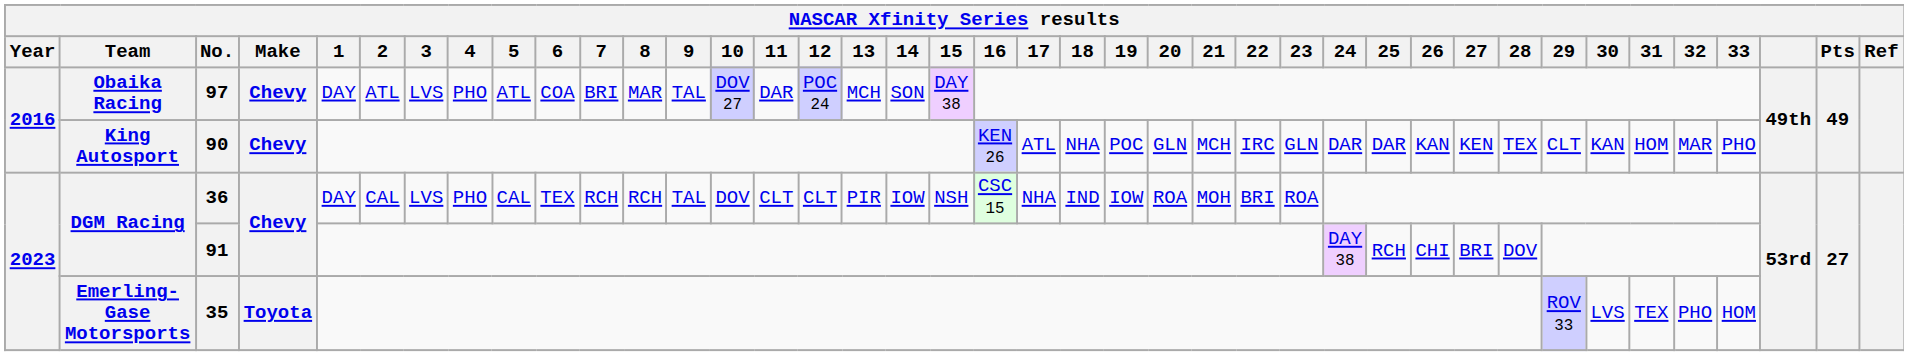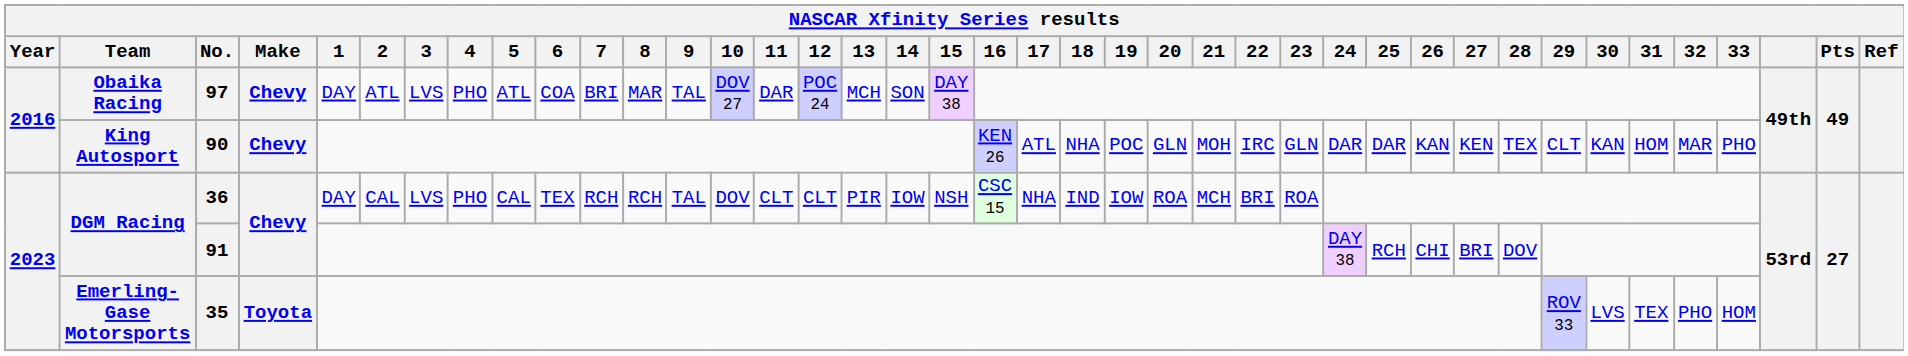 <table class="wikitable" style="text-align:center; font-size:75%">
 <tr>
 <th colspan=42><a href='#'>NASCAR Xfinity Series</a> results</th>
 </tr>
 <tr>
 <th>Year</th>
 <th>Team</th>
 <th>No.</th>
 <th>Make</th>
 <th>1</th>
 <th>2</th>
 <th>3</th>
 <th>4</th>
 <th>5</th>
 <th>6</th>
 <th>7</th>
 <th>8</th>
 <th>9</th>
 <th>10</th>
 <th>11</th>
 <th>12</th>
 <th>13</th>
 <th>14</th>
 <th>15</th>
 <th>16</th>
 <th>17</th>
 <th>18</th>
 <th>19</th>
 <th>20</th>
 <th>21</th>
 <th>22</th>
 <th>23</th>
 <th>24</th>
 <th>25</th>
 <th>26</th>
 <th>27</th>
 <th>28</th>
 <th>29</th>
 <th>30</th>
 <th>31</th>
 <th>32</th>
 <th>33</th>
 <th></th>
 <th>Pts</th>
 <th>Ref</th>
 </tr>
 <tr>
 <th rowspan=2><a href='#'>2016</a></th>
 <th><a href='#'>Obaika Racing</a></th>
 <th>97</th>
 <th><a href='#'>Chevy</a></th>
 <td><a href='#'>DAY</a></td>
 <td><a href='#'>ATL</a></td>
 <td><a href='#'>LVS</a></td>
 <td><a href='#'>PHO</a></td>
 <td><a href='#'>ATL</a></td>
 <td><a href='#'>COA</a></td>
 <td><a href='#'>BRI</a></td>
 <td><a href='#'>MAR</a></td>
 <td><a href='#'>TAL</a></td>
 <td style="background:#CFCFFF;"><a href='#'>DOV</a><br><small>27</small></td>
 <td><a href='#'>DAR</a></td>
 <td style="background:#CFCFFF;"><a href='#'>POC</a><br><small>24</small></td>
 <td><a href='#'>MCH</a></td>
 <td><a href='#'>SON</a></td>
 <td style="background:#EFCFFF;"><a href='#'>DAY</a><br><small>38</small></td>
 <td colspan=18></td>
 <th rowspan=2>49th</th>
 <th rowspan=2>49</th>
 <th rowspan=2></th>
 </tr>
 <tr>
 <th><a href='#'>King Autosport</a></th>
 <th>90</th>
 <th><a href='#'>Chevy</a></th>
 <td colspan=15></td>
 <td style="background:#CFCFFF;"><a href='#'>KEN</a><br><small>26</small></td>
 <td><a href='#'>ATL</a></td>
 <td><a href='#'>NHA</a></td>
 <td><a href='#'>POC</a></td>
 <td><a href='#'>GLN</a></td>
-<td><a href='#'>MCH</a></td>
+<td><a href='#'>MOH</a></td>
 <td><a href='#'>IRC</a></td>
 <td><a href='#'>GLN</a></td>
 <td><a href='#'>DAR</a></td>
 <td><a href='#'>DAR</a></td>
 <td><a href='#'>KAN</a></td>
 <td><a href='#'>KEN</a></td>
 <td><a href='#'>TEX</a></td>
 <td><a href='#'>CLT</a></td>
 <td><a href='#'>KAN</a></td>
 <td><a href='#'>HOM</a></td>
 <td><a href='#'>MAR</a></td>
 <td><a href='#'>PHO</a></td>
 </tr>
 <tr>
 <th rowspan=3><a href='#'>2023</a></th>
 <th rowspan=2><a href='#'>DGM Racing</a></th>
 <th>36</th>
 <th rowspan=2><a href='#'>Chevy</a></th>
 <td><a href='#'>DAY</a></td>
 <td><a href='#'>CAL</a></td>
 <td><a href='#'>LVS</a></td>
 <td><a href='#'>PHO</a></td>
 <td><a href='#'>CAL</a></td>
 <td><a href='#'>TEX</a></td>
 <td><a href='#'>RCH</a></td>
 <td><a href='#'>RCH</a></td>
 <td><a href='#'>TAL</a></td>
 <td><a href='#'>DOV</a></td>
 <td><a href='#'>CLT</a></td>
 <td><a href='#'>CLT</a></td>
 <td><a href='#'>PIR</a></td>
 <td><a href='#'>IOW</a></td>
 <td><a href='#'>NSH</a></td>
 <td style="background:#DFFFDF;"><a href='#'>CSC</a><br><small>15</small></td>
 <td><a href='#'>NHA</a></td>
 <td><a href='#'>IND</a></td>
 <td><a href='#'>IOW</a></td>
 <td><a href='#'>ROA</a></td>
-<td><a href='#'>MOH</a></td>
+<td><a href='#'>MCH</a></td>
 <td><a href='#'>BRI</a></td>
 <td><a href='#'>ROA</a></td>
 <td colspan=10></td>
 <th rowspan=3>53rd</th>
 <th rowspan=3>27</th>
 <th rowspan=3></th>
 </tr>
 <tr>
 <th>91</th>
 <td colspan=23></td>
 <td style="background:#EFCFFF;"><a href='#'>DAY</a><br><small>38</small></td>
 <td><a href='#'>RCH</a></td>
 <td><a href='#'>CHI</a></td>
 <td><a href='#'>BRI</a></td>
 <td><a href='#'>DOV</a></td>
 <td colspan=5></td>
 </tr>
 <tr>
 <th><a href='#'>Emerling-Gase Motorsports</a></th>
 <th>35</th>
 <th><a href='#'>Toyota</a></th>
 <td colspan=28></td>
 <td style="background:#CFCFFF;"><a href='#'>ROV</a><br><small>33</small></td>
 <td><a href='#'>LVS</a></td>
 <td><a href='#'>TEX</a></td>
 <td><a href='#'>PHO</a></td>
 <td><a href='#'>HOM</a></td>
 </tr>
 </table>
